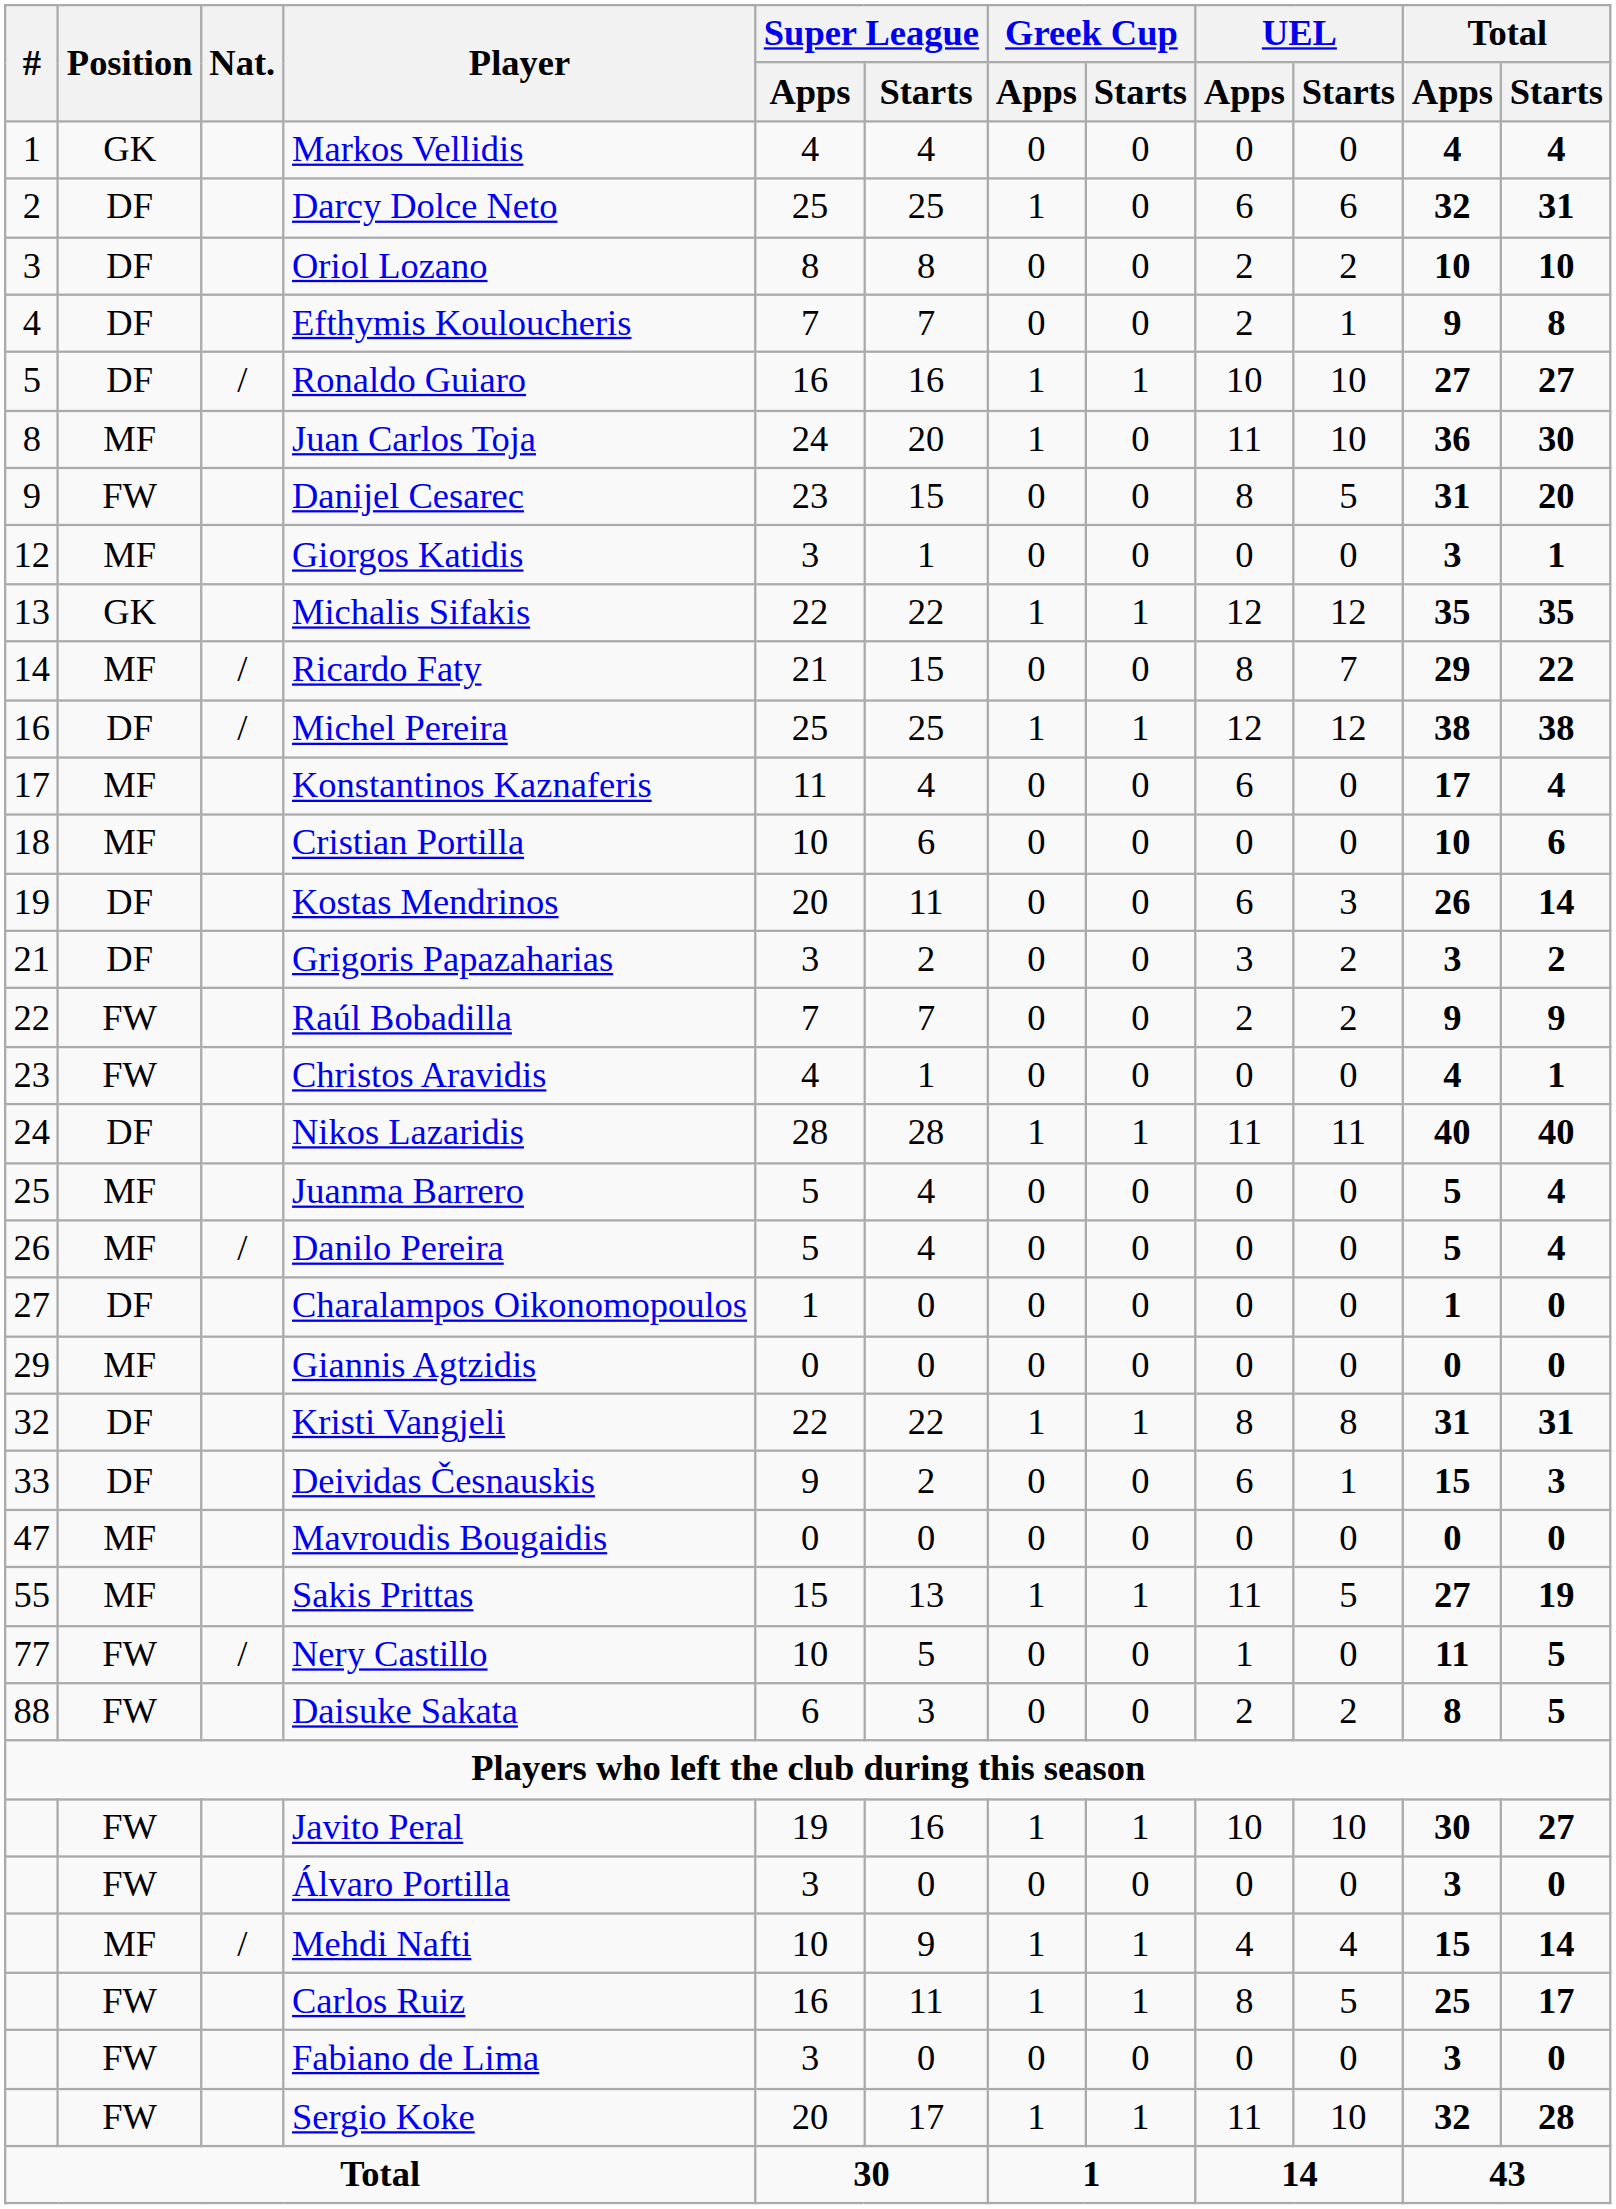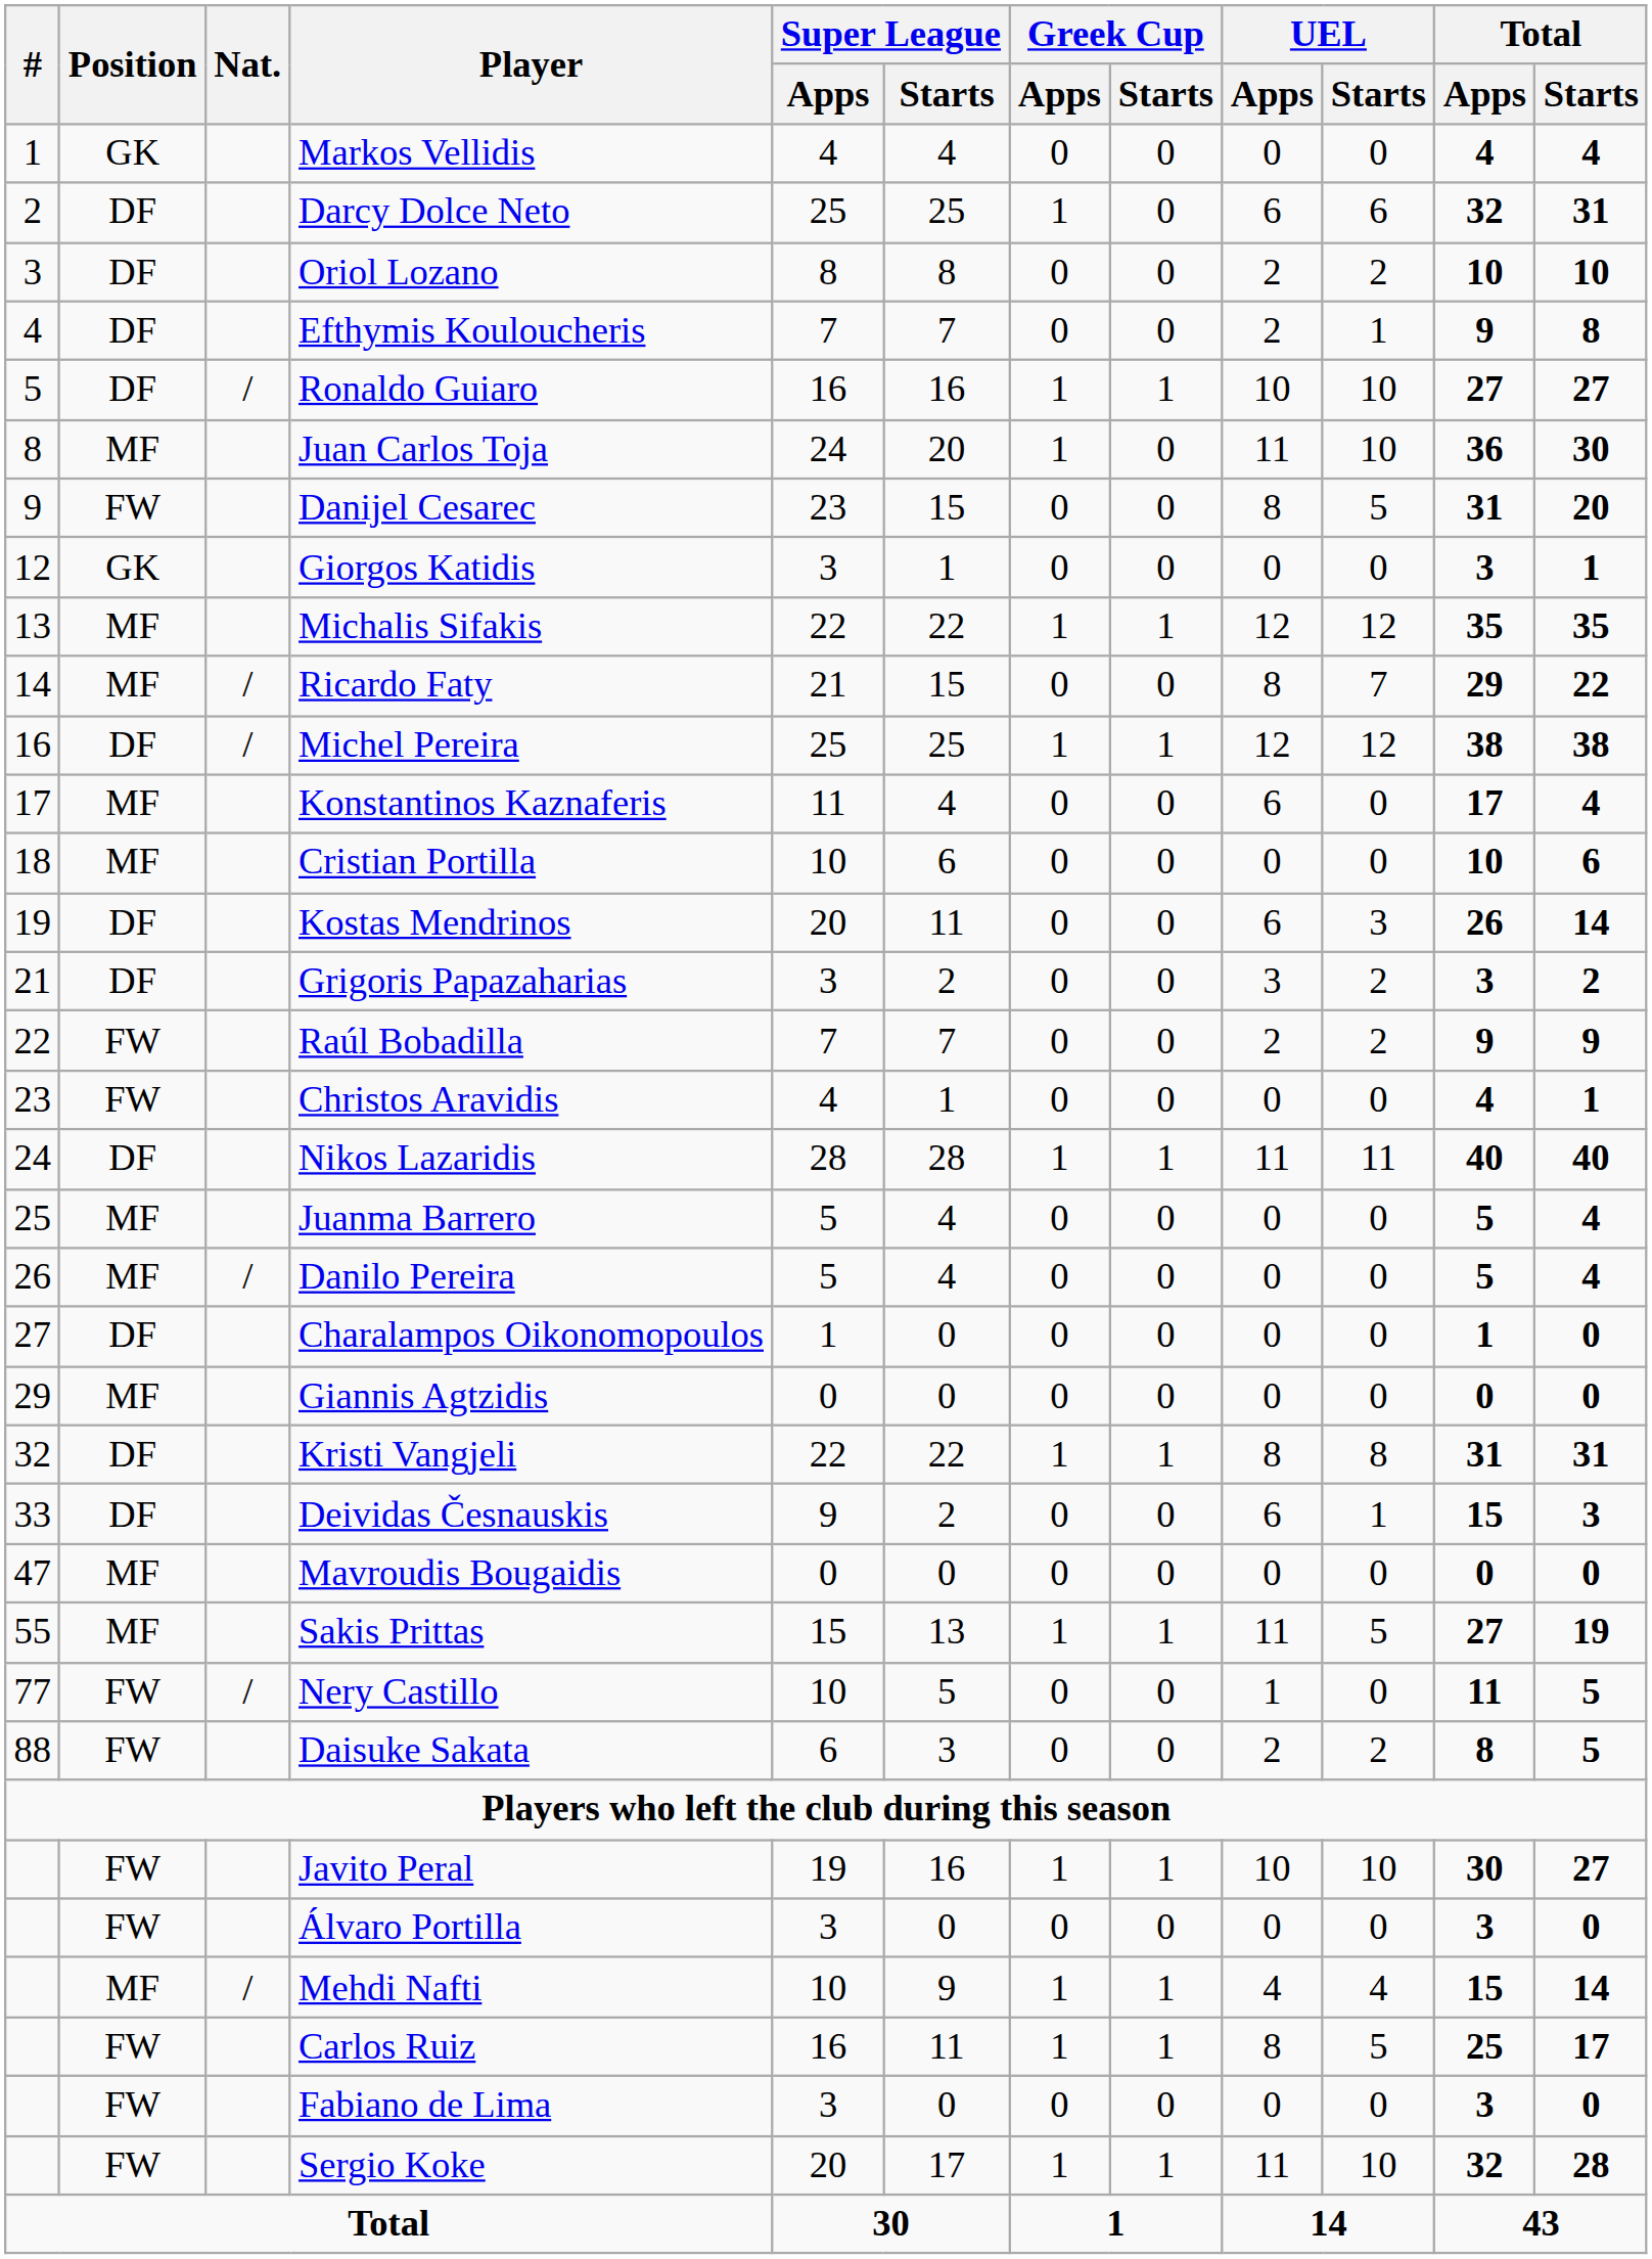 <table class="wikitable sortable" style="text-align:center">
 <tr>
 <th rowspan="2">#</th>
 <th rowspan="2">Position</th>
 <th rowspan="2">Nat.</th>
 <th rowspan="2">Player</th>
 <th colspan="2"><a href='#'>Super League</a></th>
 <th colspan="2"><a href='#'>Greek Cup</a></th>
 <th colspan="2"><a href='#'>UEL</a></th>
 <th colspan="2">Total</th>
 </tr>
 <tr>
 <th>Apps</th>
 <th>Starts</th>
 <th>Apps</th>
 <th>Starts</th>
 <th>Apps</th>
 <th>Starts</th>
 <th>Apps</th>
 <th>Starts</th>
 </tr>
 <tr>
 <td>1</td>
 <td>GK</td>
 <td></td>
 <td align=left><a href='#'>Markos Vellidis</a></td>
 <td>4</td>
 <td>4</td>
 <td>0</td>
 <td>0</td>
 <td>0</td>
 <td>0</td>
 <td><strong>4</strong></td>
 <td><strong>4</strong></td>
 </tr>
 <tr>
 <td>2</td>
 <td>DF</td>
 <td></td>
 <td align=left><a href='#'>Darcy Dolce Neto</a></td>
 <td>25</td>
 <td>25</td>
 <td>1</td>
 <td>0</td>
 <td>6</td>
 <td>6</td>
 <td><strong>32</strong></td>
 <td><strong>31</strong></td>
 </tr>
 <tr>
 <td>3</td>
 <td>DF</td>
 <td></td>
 <td align=left><a href='#'>Oriol Lozano</a></td>
 <td>8</td>
 <td>8</td>
 <td>0</td>
 <td>0</td>
 <td>2</td>
 <td>2</td>
 <td><strong>10</strong></td>
 <td><strong>10</strong></td>
 </tr>
 <tr>
 <td>4</td>
 <td>DF</td>
 <td></td>
 <td align=left><a href='#'>Efthymis Kouloucheris</a></td>
 <td>7</td>
 <td>7</td>
 <td>0</td>
 <td>0</td>
 <td>2</td>
 <td>1</td>
 <td><strong>9</strong></td>
 <td><strong>8</strong></td>
 </tr>
 <tr>
 <td>5</td>
 <td>DF</td>
 <td> / </td>
 <td align=left><a href='#'>Ronaldo Guiaro</a></td>
 <td>16</td>
 <td>16</td>
 <td>1</td>
 <td>1</td>
 <td>10</td>
 <td>10</td>
 <td><strong>27</strong></td>
 <td><strong>27</strong></td>
 </tr>
 <tr>
 <td>8</td>
 <td>MF</td>
 <td></td>
 <td align=left><a href='#'>Juan Carlos Toja</a></td>
 <td>24</td>
 <td>20</td>
 <td>1</td>
 <td>0</td>
 <td>11</td>
 <td>10</td>
 <td><strong>36</strong></td>
 <td><strong>30</strong></td>
 </tr>
 <tr>
 <td>9</td>
 <td>FW</td>
 <td></td>
 <td align=left><a href='#'>Danijel Cesarec</a></td>
 <td>23</td>
 <td>15</td>
 <td>0</td>
 <td>0</td>
 <td>8</td>
 <td>5</td>
 <td><strong>31</strong></td>
 <td><strong>20</strong></td>
 </tr>
 <tr>
 <td>12</td>
-<td>MF</td>
+<td>GK</td>
 <td></td>
 <td align=left><a href='#'>Giorgos Katidis</a></td>
 <td>3</td>
 <td>1</td>
 <td>0</td>
 <td>0</td>
 <td>0</td>
 <td>0</td>
 <td><strong>3</strong></td>
 <td><strong>1</strong></td>
 </tr>
 <tr>
 <td>13</td>
-<td>GK</td>
+<td>MF</td>
 <td></td>
 <td align=left><a href='#'>Michalis Sifakis</a></td>
 <td>22</td>
 <td>22</td>
 <td>1</td>
 <td>1</td>
 <td>12</td>
 <td>12</td>
 <td><strong>35</strong></td>
 <td><strong>35</strong></td>
 </tr>
 <tr>
 <td>14</td>
 <td>MF</td>
 <td> / </td>
 <td align=left><a href='#'>Ricardo Faty</a></td>
 <td>21</td>
 <td>15</td>
 <td>0</td>
 <td>0</td>
 <td>8</td>
 <td>7</td>
 <td><strong>29</strong></td>
 <td><strong>22</strong></td>
 </tr>
 <tr>
 <td>16</td>
 <td>DF</td>
 <td> / </td>
 <td align=left><a href='#'>Michel Pereira</a></td>
 <td>25</td>
 <td>25</td>
 <td>1</td>
 <td>1</td>
 <td>12</td>
 <td>12</td>
 <td><strong>38</strong></td>
 <td><strong>38</strong></td>
 </tr>
 <tr>
 <td>17</td>
 <td>MF</td>
 <td></td>
 <td align=left><a href='#'>Konstantinos Kaznaferis</a></td>
 <td>11</td>
 <td>4</td>
 <td>0</td>
 <td>0</td>
 <td>6</td>
 <td>0</td>
 <td><strong>17</strong></td>
 <td><strong>4</strong></td>
 </tr>
 <tr>
 <td>18</td>
 <td>MF</td>
 <td></td>
 <td align=left><a href='#'>Cristian Portilla</a></td>
 <td>10</td>
 <td>6</td>
 <td>0</td>
 <td>0</td>
 <td>0</td>
 <td>0</td>
 <td><strong>10</strong></td>
 <td><strong>6</strong></td>
 </tr>
 <tr>
 <td>19</td>
 <td>DF</td>
 <td></td>
 <td align=left><a href='#'>Kostas Mendrinos</a></td>
 <td>20</td>
 <td>11</td>
 <td>0</td>
 <td>0</td>
 <td>6</td>
 <td>3</td>
 <td><strong>26</strong></td>
 <td><strong>14</strong></td>
 </tr>
 <tr>
 <td>21</td>
 <td>DF</td>
 <td></td>
 <td align=left><a href='#'>Grigoris Papazaharias</a></td>
 <td>3</td>
 <td>2</td>
 <td>0</td>
 <td>0</td>
 <td>3</td>
 <td>2</td>
 <td><strong>3</strong></td>
 <td><strong>2</strong></td>
 </tr>
 <tr>
 <td>22</td>
 <td>FW</td>
 <td></td>
 <td align=left><a href='#'>Raúl Bobadilla</a></td>
 <td>7</td>
 <td>7</td>
 <td>0</td>
 <td>0</td>
 <td>2</td>
 <td>2</td>
 <td><strong>9</strong></td>
 <td><strong>9</strong></td>
 </tr>
 <tr>
 <td>23</td>
 <td>FW</td>
 <td></td>
 <td align=left><a href='#'>Christos Aravidis</a></td>
 <td>4</td>
 <td>1</td>
 <td>0</td>
 <td>0</td>
 <td>0</td>
 <td>0</td>
 <td><strong>4</strong></td>
 <td><strong>1</strong></td>
 </tr>
 <tr>
 <td>24</td>
 <td>DF</td>
 <td></td>
 <td align=left><a href='#'>Nikos Lazaridis</a></td>
 <td>28</td>
 <td>28</td>
 <td>1</td>
 <td>1</td>
 <td>11</td>
 <td>11</td>
 <td><strong>40</strong></td>
 <td><strong>40</strong></td>
 </tr>
 <tr>
 <td>25</td>
 <td>MF</td>
 <td></td>
 <td align=left><a href='#'>Juanma Barrero</a></td>
 <td>5</td>
 <td>4</td>
 <td>0</td>
 <td>0</td>
 <td>0</td>
 <td>0</td>
 <td><strong>5</strong></td>
 <td><strong>4</strong></td>
 </tr>
 <tr>
 <td>26</td>
 <td>MF</td>
 <td> / </td>
 <td align=left><a href='#'>Danilo Pereira</a></td>
 <td>5</td>
 <td>4</td>
 <td>0</td>
 <td>0</td>
 <td>0</td>
 <td>0</td>
 <td><strong>5</strong></td>
 <td><strong>4</strong></td>
 </tr>
 <tr>
 <td>27</td>
 <td>DF</td>
 <td></td>
 <td align=left><a href='#'>Charalampos Oikonomopoulos</a></td>
 <td>1</td>
 <td>0</td>
 <td>0</td>
 <td>0</td>
 <td>0</td>
 <td>0</td>
 <td><strong>1</strong></td>
 <td><strong>0</strong></td>
 </tr>
 <tr>
 <td>29</td>
 <td>MF</td>
 <td></td>
 <td align=left><a href='#'>Giannis Agtzidis</a></td>
 <td>0</td>
 <td>0</td>
 <td>0</td>
 <td>0</td>
 <td>0</td>
 <td>0</td>
 <td><strong>0</strong></td>
 <td><strong>0</strong></td>
 </tr>
 <tr>
 <td>32</td>
 <td>DF</td>
 <td></td>
 <td align=left><a href='#'>Kristi Vangjeli</a></td>
 <td>22</td>
 <td>22</td>
 <td>1</td>
 <td>1</td>
 <td>8</td>
 <td>8</td>
 <td><strong>31</strong></td>
 <td><strong>31</strong></td>
 </tr>
 <tr>
 <td>33</td>
 <td>DF</td>
 <td></td>
 <td align=left><a href='#'>Deividas Česnauskis</a></td>
 <td>9</td>
 <td>2</td>
 <td>0</td>
 <td>0</td>
 <td>6</td>
 <td>1</td>
 <td><strong>15</strong></td>
 <td><strong>3</strong></td>
 </tr>
 <tr>
 <td>47</td>
 <td>MF</td>
 <td></td>
 <td align=left><a href='#'>Mavroudis Bougaidis</a></td>
 <td>0</td>
 <td>0</td>
 <td>0</td>
 <td>0</td>
 <td>0</td>
 <td>0</td>
 <td><strong>0</strong></td>
 <td><strong>0</strong></td>
 </tr>
 <tr>
 <td>55</td>
 <td>MF</td>
 <td></td>
 <td align=left><a href='#'>Sakis Prittas</a></td>
 <td>15</td>
 <td>13</td>
 <td>1</td>
 <td>1</td>
 <td>11</td>
 <td>5</td>
 <td><strong>27</strong></td>
 <td><strong>19</strong></td>
 </tr>
 <tr>
 <td>77</td>
 <td>FW</td>
 <td> / </td>
 <td align=left><a href='#'>Nery Castillo</a></td>
 <td>10</td>
 <td>5</td>
 <td>0</td>
 <td>0</td>
 <td>1</td>
 <td>0</td>
 <td><strong>11</strong></td>
 <td><strong>5</strong></td>
 </tr>
 <tr>
 <td>88</td>
 <td>FW</td>
 <td></td>
 <td align=left><a href='#'>Daisuke Sakata</a></td>
 <td>6</td>
 <td>3</td>
 <td>0</td>
 <td>0</td>
 <td>2</td>
 <td>2</td>
 <td><strong>8</strong></td>
 <td><strong>5</strong></td>
 </tr>
 <tr>
 <td colspan="13"><strong>Players who left the club during this season</strong></td>
 </tr>
 <tr>
 <td></td>
 <td>FW</td>
 <td></td>
 <td align=left><a href='#'>Javito Peral</a></td>
 <td>19</td>
 <td>16</td>
 <td>1</td>
 <td>1</td>
 <td>10</td>
 <td>10</td>
 <td><strong>30</strong></td>
 <td><strong>27</strong></td>
 </tr>
 <tr>
 <td></td>
 <td>FW</td>
 <td></td>
 <td align=left><a href='#'>Álvaro Portilla</a></td>
 <td>3</td>
 <td>0</td>
 <td>0</td>
 <td>0</td>
 <td>0</td>
 <td>0</td>
 <td><strong>3</strong></td>
 <td><strong>0</strong></td>
 </tr>
 <tr>
 <td></td>
 <td>MF</td>
 <td> / </td>
 <td align=left><a href='#'>Mehdi Nafti</a></td>
 <td>10</td>
 <td>9</td>
 <td>1</td>
 <td>1</td>
 <td>4</td>
 <td>4</td>
 <td><strong>15</strong></td>
 <td><strong>14</strong></td>
 </tr>
 <tr>
 <td></td>
 <td>FW</td>
 <td></td>
 <td align=left><a href='#'>Carlos Ruiz</a></td>
 <td>16</td>
 <td>11</td>
 <td>1</td>
 <td>1</td>
 <td>8</td>
 <td>5</td>
 <td><strong>25</strong></td>
 <td><strong>17</strong></td>
 </tr>
 <tr>
 <td></td>
 <td>FW</td>
 <td></td>
 <td align=left><a href='#'>Fabiano de Lima</a></td>
 <td>3</td>
 <td>0</td>
 <td>0</td>
 <td>0</td>
 <td>0</td>
 <td>0</td>
 <td><strong>3</strong></td>
 <td><strong>0</strong></td>
 </tr>
 <tr>
 <td></td>
 <td>FW</td>
 <td></td>
 <td align=left><a href='#'>Sergio Koke</a></td>
 <td>20</td>
 <td>17</td>
 <td>1</td>
 <td>1</td>
 <td>11</td>
 <td>10</td>
 <td><strong>32</strong></td>
 <td><strong>28</strong></td>
 </tr>
 <tr class="sortbottom">
 <td colspan=4><strong>Total</strong></td>
 <td colspan=2><strong>30</strong></td>
 <td colspan=2><strong>1</strong></td>
 <td colspan=2><strong>14</strong></td>
 <td colspan=2><strong>43</strong></td>
 </tr>
 </table>
